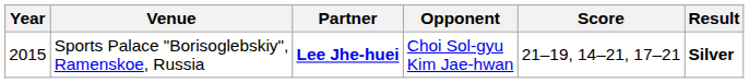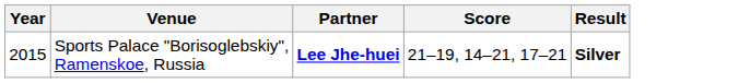 <table class="sortable wikitable" style="font-size: 90%;">
 <tr>
 <th>Year</th>
 <th>Venue</th>
 <th>Partner</th>
-<th>Opponent</th>
 <th>Score</th>
 <th>Result</th>
 </tr>
 <tr style="background:white">
 <td align="center">2015</td>
 <td align="left">Sports Palace "Borisoglebskiy",<br><a href='#'>Ramenskoe</a>, Russia</td>
 <td align="left"><strong> <a href='#'>Lee Jhe-huei</a></strong></td>
-<td align="left"> <a href='#'>Choi Sol-gyu</a><br> <a href='#'>Kim Jae-hwan</a></td>
 <td align="left">21–19, 14–21, 17–21</td>
 <td style="text-align:left; background:white"> <strong>Silver</strong></td>
 </tr>
 </table>
